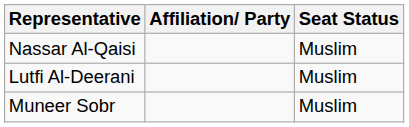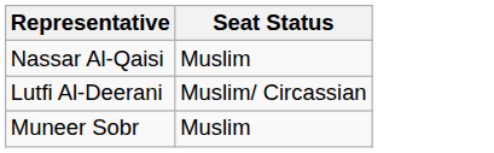 <table class="wikitable">
 <tr>
 <th>Representative</th>
-<th>Affiliation/ Party</th>
 <th>Seat Status</th>
 </tr>
 <tr>
 <td>Nassar Al-Qaisi</td>
-<td></td>
 <td>Muslim</td>
 </tr>
 <tr>
 <td>Lutfi Al-Deerani</td>
-<td></td>
-<td>Muslim</td>
+<td>Muslim/ Circassian</td>
 </tr>
 <tr>
 <td>Muneer Sobr</td>
-<td></td>
 <td>Muslim</td>
 </tr>
 </table>
